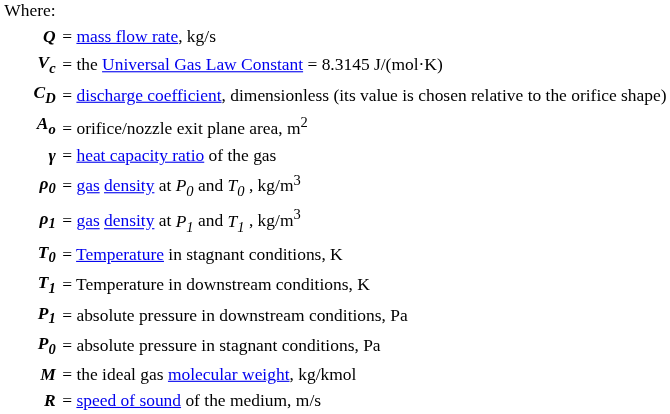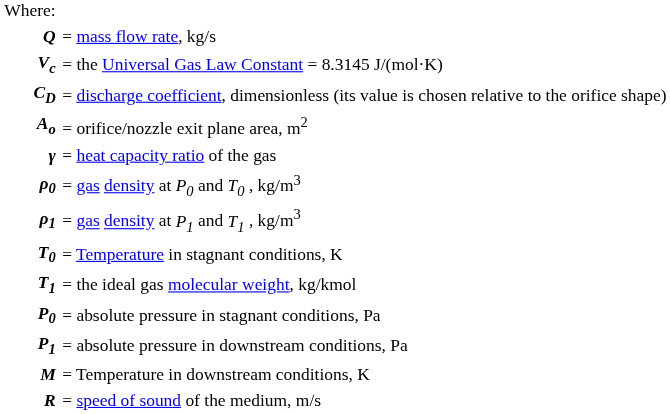 <table border="0" cellpadding="2">
 <tr>
 <td align=right>Where:</td>
 <td> </td>
 </tr>
 <tr>
 <th align=right><em>Q</em></th>
 <td align=left>= <a href='#'>mass flow rate</a>, kg/s</td>
 </tr>
 <tr>
 <th align=right><em>V<sub>c</sub></em></th>
 <td align=left>= the <a href='#'>Universal Gas Law Constant</a>  =  8.3145 J/(mol·K)</td>
 </tr>
 <tr>
 <th align=right><em>C<sub>D</sub></em></th>
 <td align=left>= <a href='#'>discharge coefficient</a>, dimensionless (its value is chosen relative to the orifice shape)</td>
 </tr>
 <tr>
 <th align=right><em>A<sub>o</sub></em></th>
 <td align=left>= orifice/nozzle exit plane area, m<sup>2</sup></td>
 </tr>
 <tr>
 <th align=right><em>γ</em></th>
 <td align=left>= <a href='#'>heat capacity ratio</a> of the gas</td>
 </tr>
 <tr>
 <th align=right><em>ρ<sub>0</sub></em></th>
 <td align=left>= <a href='#'>gas</a> <a href='#'>density</a> at <em>P<sub>0</sub></em>  and <em>T<sub>0</sub></em> , kg/m<sup>3</sup></td>
 </tr>
 <tr>
 <th align=right><em>ρ<sub>1</sub></em></th>
 <td align=left>= <a href='#'>gas</a> <a href='#'>density</a> at <em>P<sub>1</sub></em>  and <em>T<sub>1</sub></em> , kg/m<sup>3</sup></td>
 </tr>
 <tr>
 <th align=right><em>T<sub>0</sub></em></th>
 <td align=left>= <a href='#'>Temperature</a> in stagnant conditions, K</td>
 </tr>
 <tr>
 <th align=right><em>T<sub>1</sub></em></th>
-<td align=left>= Temperature in downstream conditions, K</td>
+<td align=left>= the ideal gas <a href='#'>molecular weight</a>, kg/kmol   </td>
+</tr>
+<tr>
+<th align=right><em>P<sub>0</sub></em></th>
+<td align=left>= absolute pressure in stagnant conditions, Pa</td>
 </tr>
 <tr>
 <th align=right><em>P<sub>1</sub></em></th>
 <td align=left>= absolute pressure in downstream conditions, Pa</td>
 </tr>
 <tr>
-<th align=right><em>P<sub>0</sub></em></th>
-<td align=left>= absolute pressure in stagnant conditions, Pa</td>
-</tr>
-<tr>
 <th align=right><em>M</em></th>
-<td align=left>= the ideal gas <a href='#'>molecular weight</a>, kg/kmol   </td>
+<td align=left>= Temperature in downstream conditions, K</td>
 </tr>
 <tr>
 <th align=right><em>R</em></th>
 <td align=left>= <a href='#'>speed of sound</a> of the medium, m/s</td>
 </tr>
 </table>
